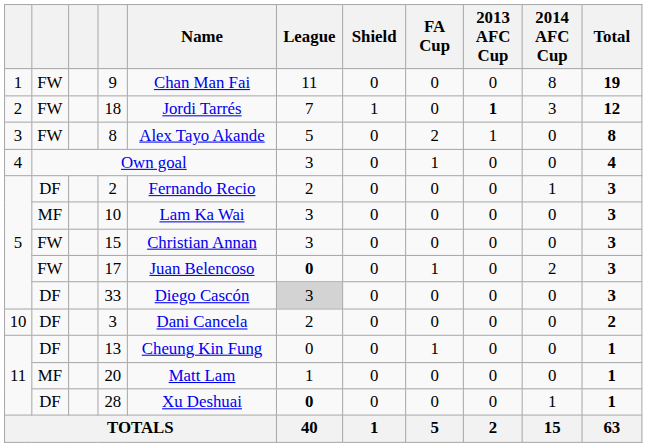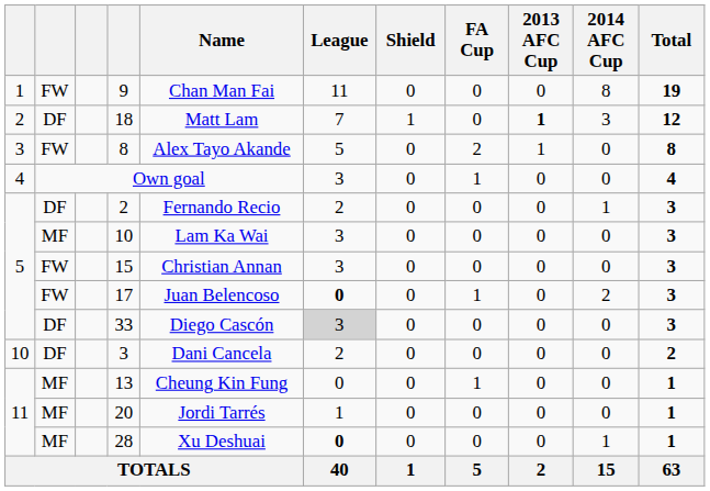 <table class="wikitable" style="font-size: 100%; text-align: center;">
 <tr>
 <th width=20></th>
 <th width=30></th>
 <th width=35></th>
 <th width=25></th>
 <th width=180>Name</th>
 <th width=60>League</th>
 <th width=60>Shield</th>
 <th width=60>FA Cup</th>
 <th width=60>2013<br>AFC Cup</th>
 <th width=60>2014<br>AFC Cup</th>
 <th width=60>Total</th>
 </tr>
 <tr>
 <td>1</td>
 <td>FW</td>
 <td></td>
 <td>9</td>
 <td><a href='#'>Chan Man Fai</a></td>
 <td>11</td>
 <td>0</td>
 <td>0</td>
 <td>0</td>
 <td>8</td>
 <td><strong>19</strong></td>
 </tr>
 <tr>
 <td>2</td>
-<td>FW</td>
+<td>DF</td>
 <td></td>
 <td>18</td>
-<td><a href='#'>Jordi Tarrés</a></td>
+<td><a href='#'>Matt Lam</a></td>
 <td>7</td>
 <td>1</td>
 <td>0</td>
 <td><strong>1</strong></td>
 <td>3</td>
 <td><strong>12</strong></td>
 </tr>
 <tr>
 <td>3</td>
 <td>FW</td>
 <td></td>
 <td>8</td>
 <td><a href='#'>Alex Tayo Akande</a></td>
 <td>5</td>
 <td>0</td>
 <td>2</td>
 <td>1</td>
 <td>0</td>
 <td><strong>8</strong></td>
 </tr>
 <tr>
 <td>4</td>
 <td colspan=4><a href='#'>Own goal</a></td>
 <td>3</td>
 <td>0</td>
 <td>1</td>
 <td>0</td>
 <td>0</td>
 <td><strong>4</strong></td>
 </tr>
 <tr>
 <td rowspan=5>5</td>
 <td>DF</td>
 <td></td>
 <td>2</td>
 <td><a href='#'>Fernando Recio</a></td>
 <td>2</td>
 <td>0</td>
 <td>0</td>
 <td>0</td>
 <td>1</td>
 <td><strong>3</strong></td>
 </tr>
 <tr>
 <td>MF</td>
 <td></td>
 <td>10</td>
 <td><a href='#'>Lam Ka Wai</a></td>
 <td>3</td>
 <td>0</td>
 <td>0</td>
 <td>0</td>
 <td>0</td>
 <td><strong>3</strong></td>
 </tr>
 <tr>
 <td>FW</td>
 <td></td>
 <td>15</td>
 <td><a href='#'>Christian Annan</a></td>
 <td>3</td>
 <td>0</td>
 <td>0</td>
 <td>0</td>
 <td>0</td>
 <td><strong>3</strong></td>
 </tr>
 <tr>
 <td>FW</td>
 <td></td>
 <td>17</td>
 <td><a href='#'>Juan Belencoso</a></td>
 <td><strong>0</strong></td>
 <td>0</td>
 <td>1</td>
 <td>0</td>
 <td>2</td>
 <td><strong>3</strong></td>
 </tr>
 <tr>
 <td>DF</td>
 <td></td>
 <td>33</td>
 <td><a href='#'>Diego Cascón</a></td>
 <td style="background: lightgrey;">3</td>
 <td>0</td>
 <td>0</td>
 <td>0</td>
 <td>0</td>
 <td><strong>3</strong></td>
 </tr>
 <tr>
 <td>10</td>
 <td>DF</td>
 <td></td>
 <td>3</td>
 <td><a href='#'>Dani Cancela</a></td>
 <td>2</td>
 <td>0</td>
 <td>0</td>
 <td>0</td>
 <td>0</td>
 <td><strong>2</strong></td>
 </tr>
 <tr>
 <td rowspan=3>11</td>
-<td>DF</td>
+<td>MF</td>
 <td></td>
 <td>13</td>
 <td><a href='#'>Cheung Kin Fung</a></td>
 <td>0</td>
 <td>0</td>
 <td>1</td>
 <td>0</td>
 <td>0</td>
 <td><strong>1</strong></td>
 </tr>
 <tr>
 <td>MF</td>
 <td></td>
 <td>20</td>
-<td><a href='#'>Matt Lam</a></td>
+<td><a href='#'>Jordi Tarrés</a></td>
 <td>1</td>
 <td>0</td>
 <td>0</td>
 <td>0</td>
 <td>0</td>
 <td><strong>1</strong></td>
 </tr>
 <tr>
-<td>DF</td>
+<td>MF</td>
 <td></td>
 <td>28</td>
 <td><a href='#'>Xu Deshuai</a></td>
 <td><strong>0</strong></td>
 <td>0</td>
 <td>0</td>
 <td>0</td>
 <td>1</td>
 <td><strong>1</strong></td>
 </tr>
 <tr>
 <th colspan=5>TOTALS</th>
 <th>40</th>
 <th>1</th>
 <th>5</th>
 <th>2</th>
 <th>15</th>
 <th>63</th>
 </tr>
 </table>
